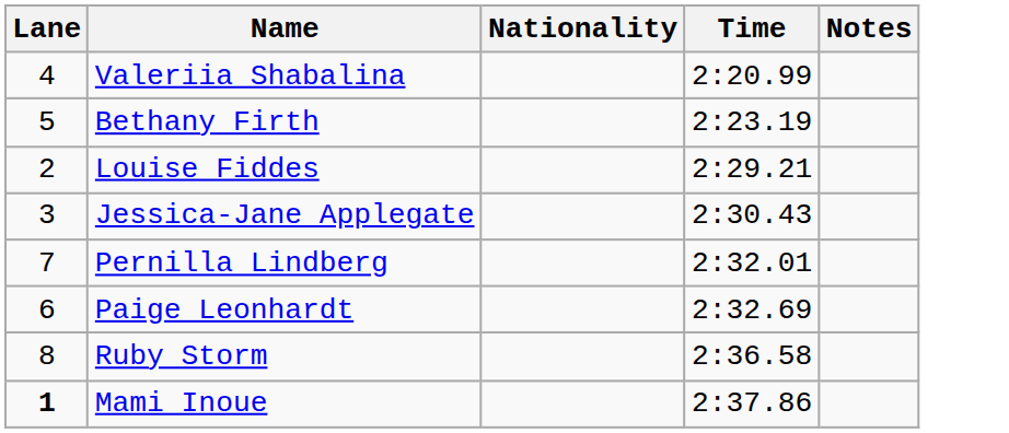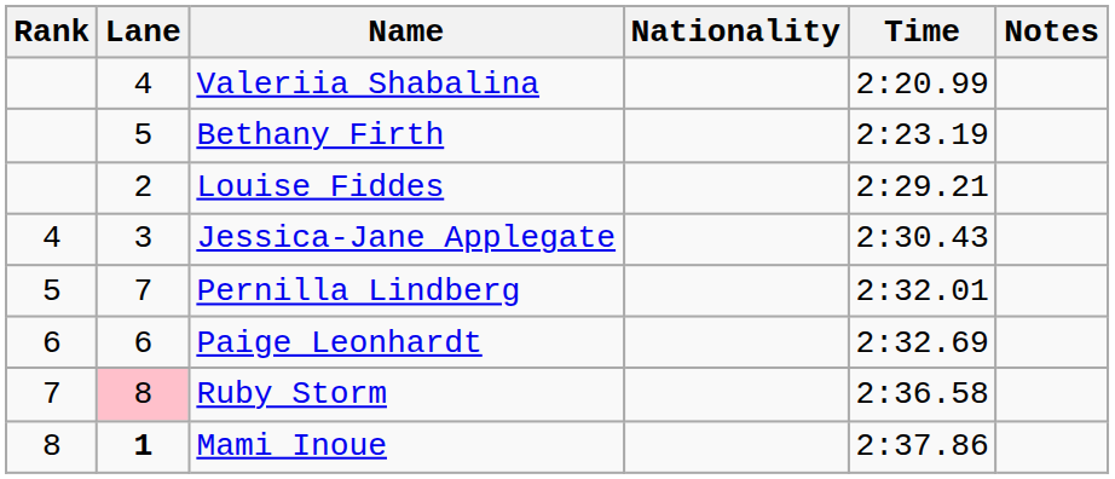 <table class="wikitable sortable" style="text-align:center">
 <tr>
+<th>Rank</th>
 <th>Lane</th>
 <th>Name</th>
 <th>Nationality</th>
 <th>Time</th>
 <th>Notes</th>
 </tr>
 <tr>
+<td></td>
 <td>4</td>
 <td align=left><a href='#'>Valeriia Shabalina</a></td>
 <td align=left></td>
 <td>2:20.99</td>
 <td></td>
 </tr>
 <tr>
+<td></td>
 <td>5</td>
 <td align=left><a href='#'>Bethany Firth</a></td>
 <td align=left></td>
 <td>2:23.19</td>
 <td></td>
 </tr>
 <tr>
+<td></td>
 <td>2</td>
 <td align=left><a href='#'>Louise Fiddes</a></td>
 <td align=left></td>
 <td>2:29.21</td>
 <td></td>
 </tr>
 <tr>
+<td>4</td>
 <td>3</td>
 <td align=left><a href='#'>Jessica-Jane Applegate</a></td>
 <td align=left></td>
 <td>2:30.43</td>
 <td></td>
 </tr>
 <tr>
+<td>5</td>
 <td>7</td>
 <td align=left><a href='#'>Pernilla Lindberg</a></td>
 <td align=left></td>
 <td>2:32.01</td>
 <td></td>
 </tr>
 <tr>
 <td>6</td>
+<td>6</td>
 <td align=left><a href='#'>Paige Leonhardt</a></td>
 <td align=left></td>
 <td>2:32.69</td>
 <td></td>
 </tr>
 <tr>
-<td>8</td>
+<td>7</td>
+<td style="background: pink;">8</td>
 <td align=left><a href='#'>Ruby Storm</a></td>
 <td align=left></td>
 <td>2:36.58</td>
 <td></td>
 </tr>
 <tr>
+<td>8</td>
 <td><strong>1</strong></td>
 <td align=left><a href='#'>Mami Inoue</a></td>
 <td align=left></td>
 <td>2:37.86</td>
 <td></td>
 </tr>
 </table>
